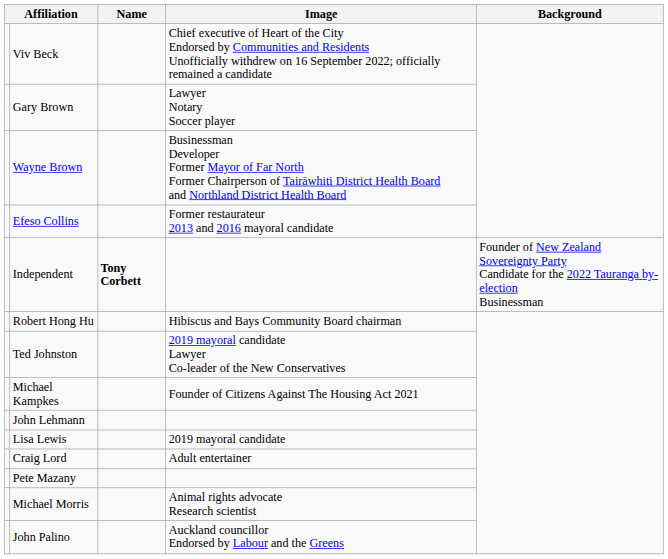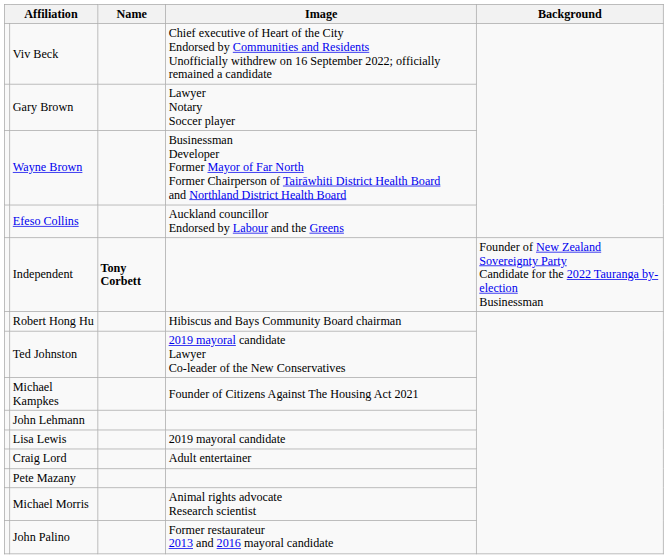 <table class="wikitable">
 <tr>
 <th colspan=2>Affiliation</th>
 <th>Name</th>
 <th>Image</th>
 <th>Background</th>
 </tr>
 <tr>
 <td></td>
 <td>Viv Beck</td>
 <td></td>
 <td>Chief executive of Heart of the City<br>Endorsed by <a href='#'>Communities and Residents</a><br>Unofficially withdrew on 16 September 2022; officially remained a candidate</td>
 </tr>
 <tr>
 <td></td>
 <td>Gary Brown</td>
 <td></td>
 <td>Lawyer<br>Notary<br>Soccer player</td>
 </tr>
 <tr>
 <td></td>
 <td><a href='#'>Wayne Brown</a></td>
 <td></td>
 <td>Businessman<br>Developer<br>Former <a href='#'>Mayor of Far North</a><br>Former Chairperson of <a href='#'>Tairāwhiti District Health Board</a><br>and <a href='#'>Northland District Health Board</a></td>
 </tr>
 <tr>
 <td></td>
 <td><a href='#'>Efeso Collins</a></td>
 <td></td>
-<td>Former restaurateur<br><a href='#'>2013</a> and <a href='#'>2016</a> mayoral candidate</td>
+<td>Auckland councillor<br>Endorsed by <a href='#'>Labour</a> and the <a href='#'>Greens</a></td>
 </tr>
 <tr>
 <td></td>
 <td>Independent</td>
 <td><strong>Tony Corbett</strong></td>
 <td></td>
 <td>Founder of <a href='#'>New Zealand Sovereignty Party</a><br>Candidate for the <a href='#'>2022 Tauranga by-election</a><br>Businessman</td>
 </tr>
 <tr>
 <td></td>
 <td>Robert Hong Hu</td>
 <td></td>
 <td>Hibiscus and Bays Community Board chairman</td>
 </tr>
 <tr>
 <td></td>
 <td>Ted Johnston</td>
 <td></td>
 <td><a href='#'>2019 mayoral</a> candidate<br>Lawyer<br>Co-leader of the New Conservatives</td>
 </tr>
 <tr>
 <td></td>
 <td>Michael Kampkes</td>
 <td></td>
 <td>Founder of Citizens Against The Housing Act 2021</td>
 </tr>
 <tr>
 <td></td>
 <td>John Lehmann</td>
 <td></td>
 <td></td>
 </tr>
 <tr>
 <td></td>
 <td>Lisa Lewis</td>
 <td></td>
 <td>2019 mayoral candidate</td>
 </tr>
 <tr>
 <td></td>
 <td>Craig Lord</td>
 <td></td>
 <td>Adult entertainer</td>
 </tr>
 <tr>
 <td></td>
 <td>Pete Mazany</td>
 <td></td>
 <td></td>
 </tr>
 <tr>
 <td></td>
 <td>Michael Morris</td>
 <td></td>
 <td>Animal rights advocate<br>Research scientist</td>
 </tr>
 <tr>
 <td></td>
 <td>John Palino</td>
 <td></td>
-<td>Auckland councillor<br>Endorsed by <a href='#'>Labour</a> and the <a href='#'>Greens</a></td>
+<td>Former restaurateur<br><a href='#'>2013</a> and <a href='#'>2016</a> mayoral candidate</td>
 </tr>
 </table>
